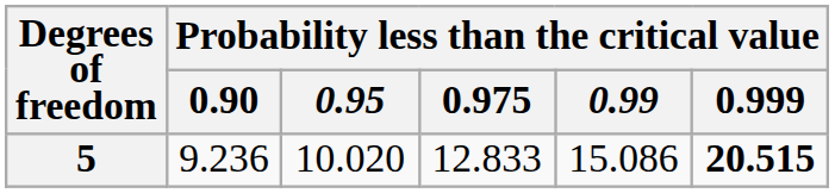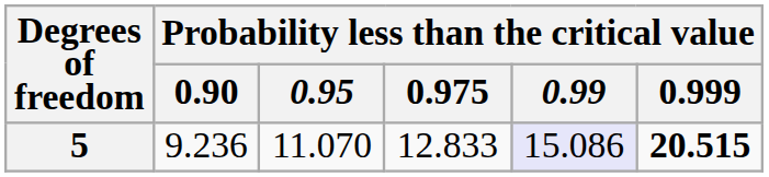 <table class="wikitable" style="text-align:center;font-size:90%;line-height:0.9;">
 <tr>
 <th rowspan="2">Degrees<br> of<br>freedom</th>
 <th colspan="5">Probability less than the critical value</th>
 </tr>
 <tr>
 <th>0.90</th>
 <th><em>0.95</em></th>
 <th>0.975</th>
 <th><em>0.99</em></th>
 <th>0.999</th>
 </tr>
 <tr>
 <th>5</th>
 <td>9.236</td>
-<td>10.020</td>
+<td>11.070</td>
 <td>12.833</td>
-<td>15.086</td>
+<td style="background: lavender;">15.086</td>
 <td><strong>20.515</strong></td>
 </tr>
 </table>
